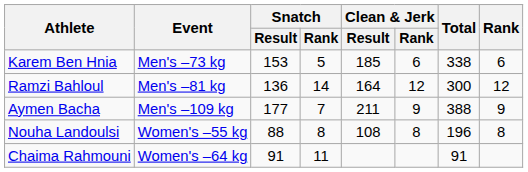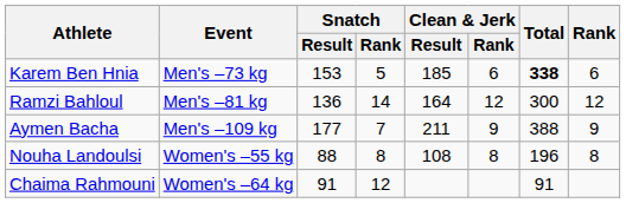 <table class="wikitable" style="font-size:90%">
 <tr>
 <th rowspan="2">Athlete</th>
 <th rowspan="2">Event</th>
 <th colspan="2">Snatch</th>
 <th colspan="2">Clean & Jerk</th>
 <th rowspan="2">Total</th>
 <th rowspan="2">Rank</th>
 </tr>
 <tr style="font-size:95%">
 <th>Result</th>
 <th>Rank</th>
 <th>Result</th>
 <th>Rank</th>
 </tr>
 <tr align=center>
 <td align=left><a href='#'>Karem Ben Hnia</a></td>
 <td align=left><a href='#'>Men's –73 kg</a></td>
 <td>153</td>
 <td>5</td>
 <td>185</td>
 <td>6</td>
-<td>338</td>
+<td><strong>338</strong></td>
 <td>6</td>
 </tr>
 <tr align=center>
 <td align=left><a href='#'>Ramzi Bahloul</a></td>
 <td align=left><a href='#'>Men's –81 kg</a></td>
 <td>136</td>
 <td>14</td>
 <td>164</td>
 <td>12</td>
 <td>300</td>
 <td>12</td>
 </tr>
 <tr align=center>
 <td align=left><a href='#'>Aymen Bacha</a></td>
 <td align=left><a href='#'>Men's –109 kg</a></td>
 <td>177</td>
 <td>7</td>
 <td>211</td>
 <td>9</td>
 <td>388</td>
 <td>9</td>
 </tr>
 <tr align=center>
 <td align=left><a href='#'>Nouha Landoulsi</a></td>
 <td align=left><a href='#'>Women's –55 kg</a></td>
 <td>88</td>
 <td>8</td>
 <td>108</td>
 <td>8</td>
 <td>196</td>
 <td>8</td>
 </tr>
 <tr align=center>
 <td align=left><a href='#'>Chaima Rahmouni</a></td>
 <td align=left><a href='#'>Women's –64 kg</a></td>
 <td>91</td>
-<td>11</td>
+<td>12</td>
 <td></td>
 <td></td>
 <td>91</td>
 <td></td>
 </tr>
 </table>
